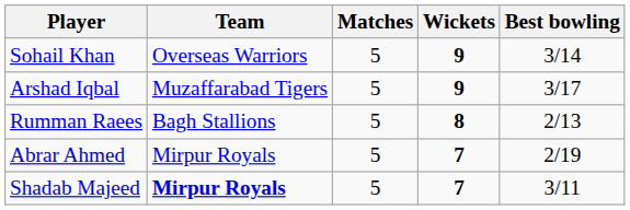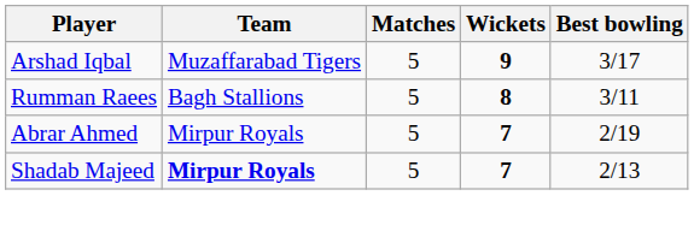 <table class="wikitable" style="text-align: center;">
 <tr>
 <th>Player</th>
 <th>Team</th>
 <th>Matches</th>
 <th>Wickets</th>
 <th>Best bowling</th>
-</tr>
-<tr>
-<td style="text-align:left"><a href='#'>Sohail Khan</a></td>
-<td style="text-align:left"><a href='#'>Overseas Warriors</a></td>
-<td>5</td>
-<td><strong>9</strong></td>
-<td>3/14</td>
 </tr>
 <tr>
 <td style="text-align:left"><a href='#'>Arshad Iqbal</a></td>
 <td style="text-align:left"><a href='#'>Muzaffarabad Tigers</a></td>
 <td>5</td>
 <td><strong>9</strong></td>
 <td>3/17</td>
 </tr>
 <tr>
 <td style="text-align:left"><a href='#'>Rumman Raees</a></td>
 <td style="text-align:left"><a href='#'>Bagh Stallions</a></td>
 <td>5</td>
 <td><strong>8</strong></td>
-<td>2/13</td>
+<td>3/11</td>
 </tr>
 <tr>
 <td style="text-align:left"><a href='#'>Abrar Ahmed</a></td>
 <td style="text-align:left"><a href='#'>Mirpur Royals</a></td>
 <td>5</td>
 <td><strong>7</strong></td>
 <td>2/19</td>
 </tr>
 <tr>
 <td style="text-align:left"><a href='#'>Shadab Majeed</a></td>
 <td style="text-align:left"><strong><a href='#'>Mirpur Royals</a></strong></td>
 <td>5</td>
 <td><strong>7</strong></td>
-<td>3/11</td>
+<td>2/13</td>
 </tr>
 </table>
